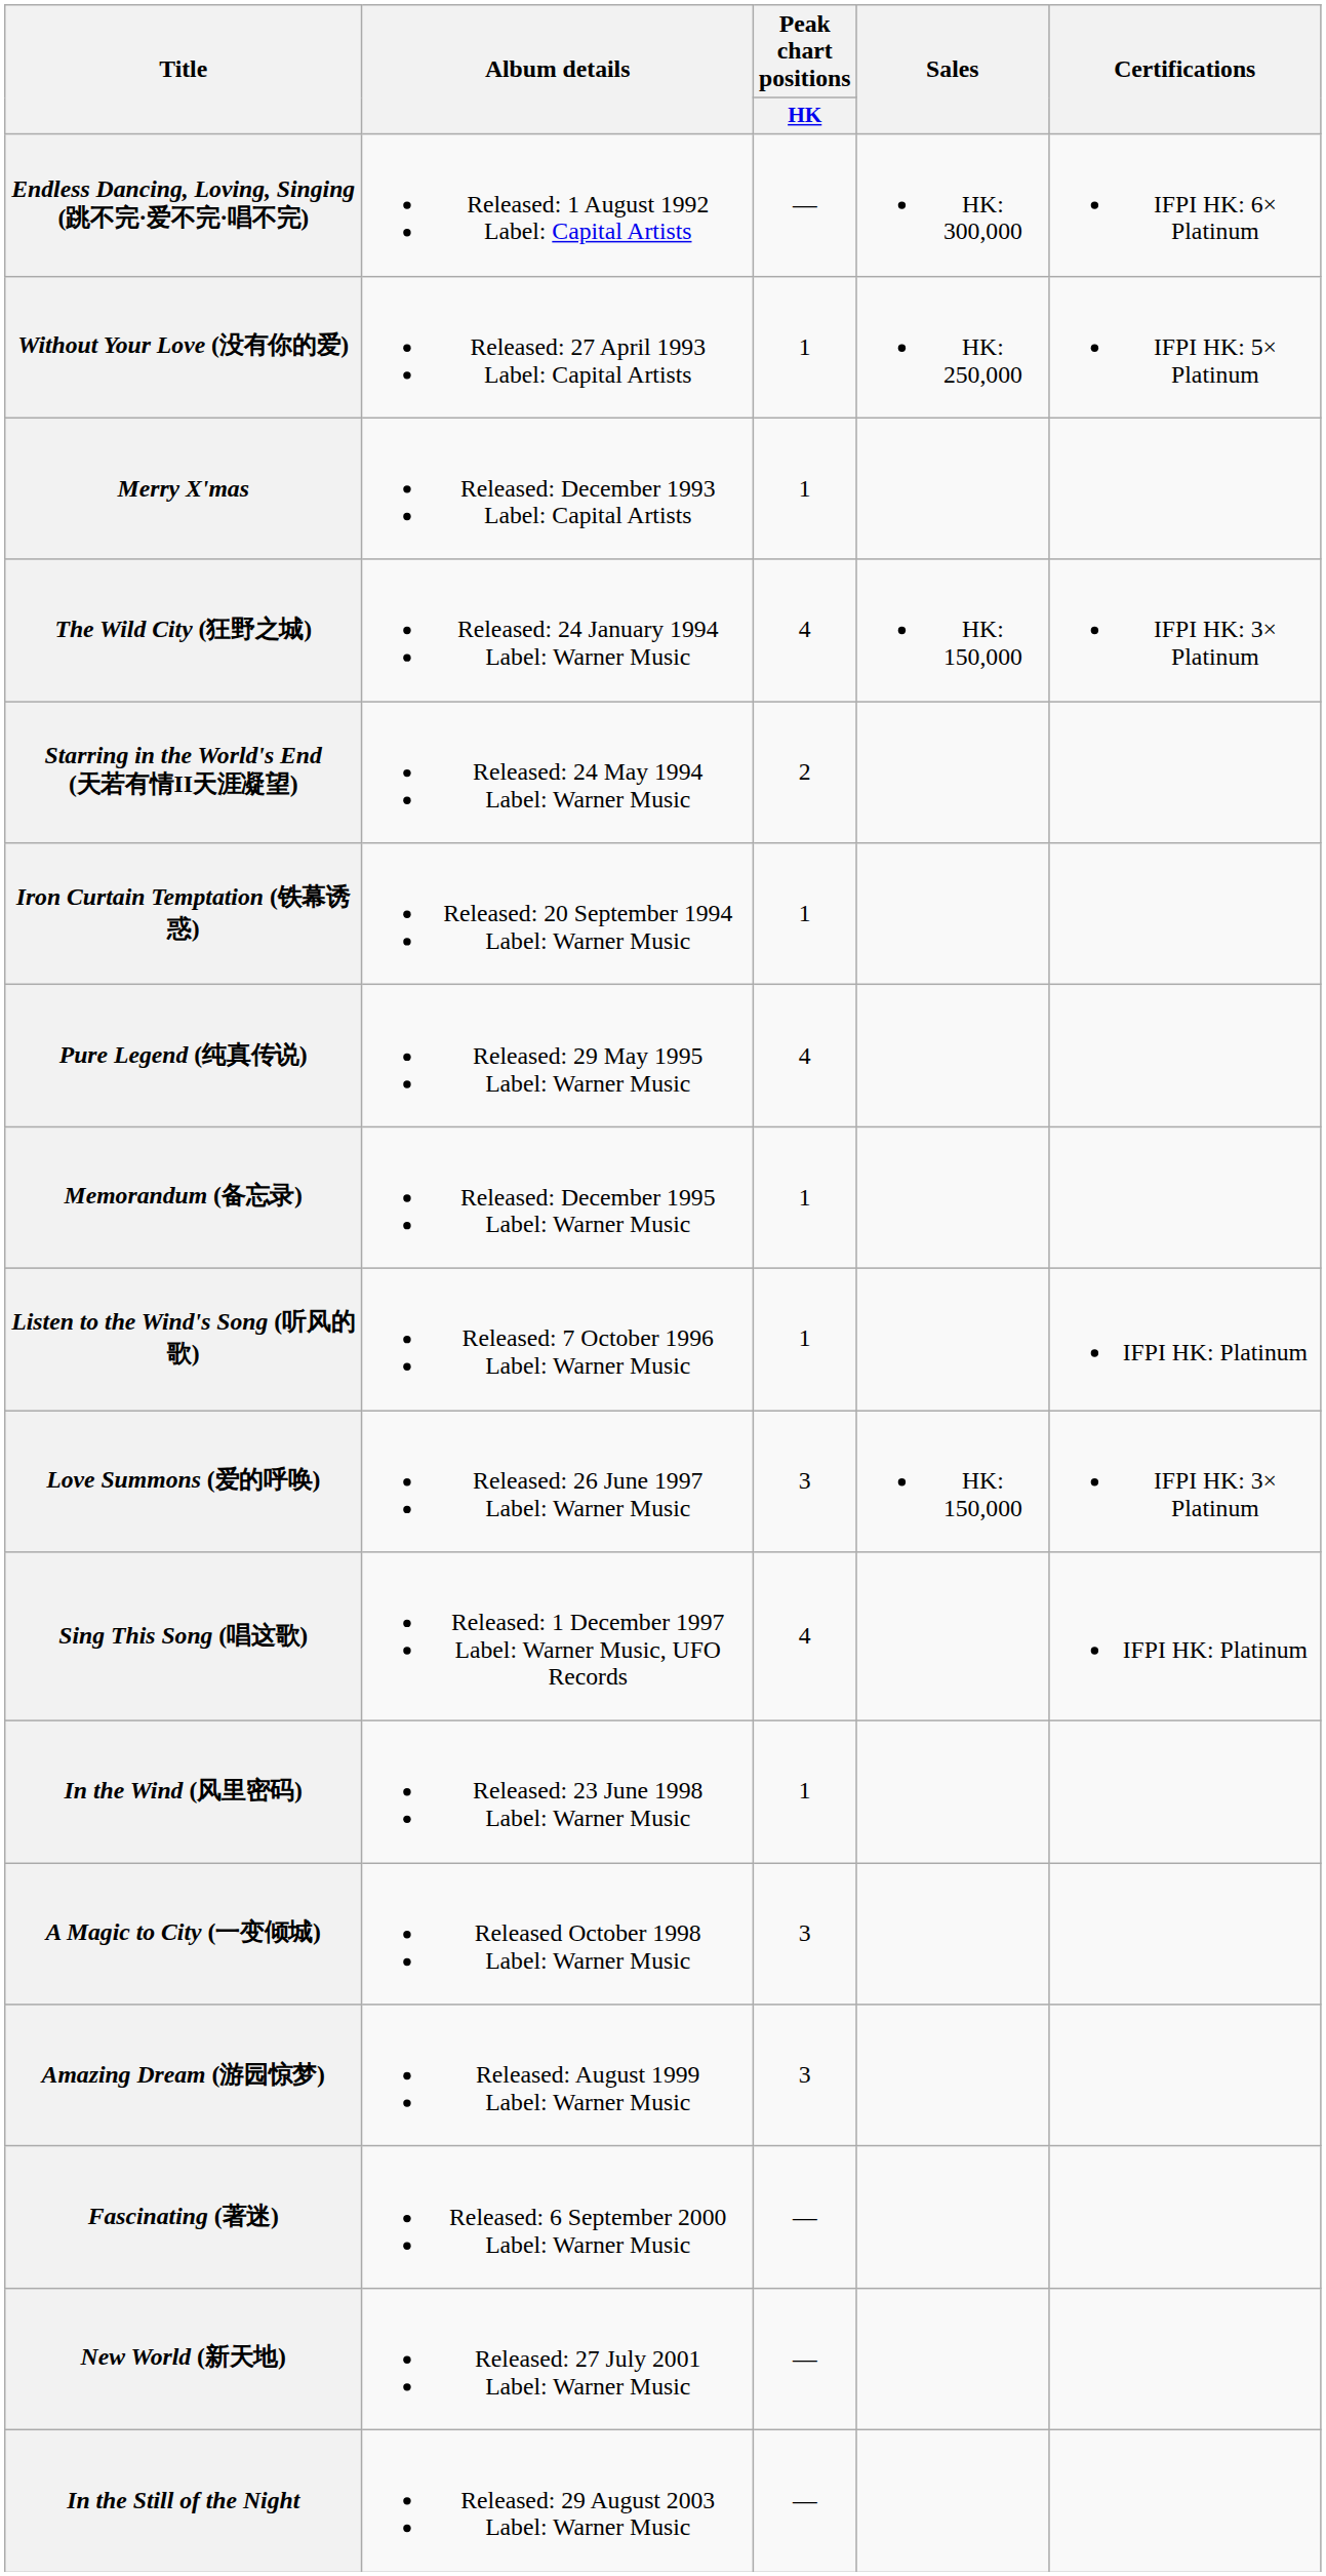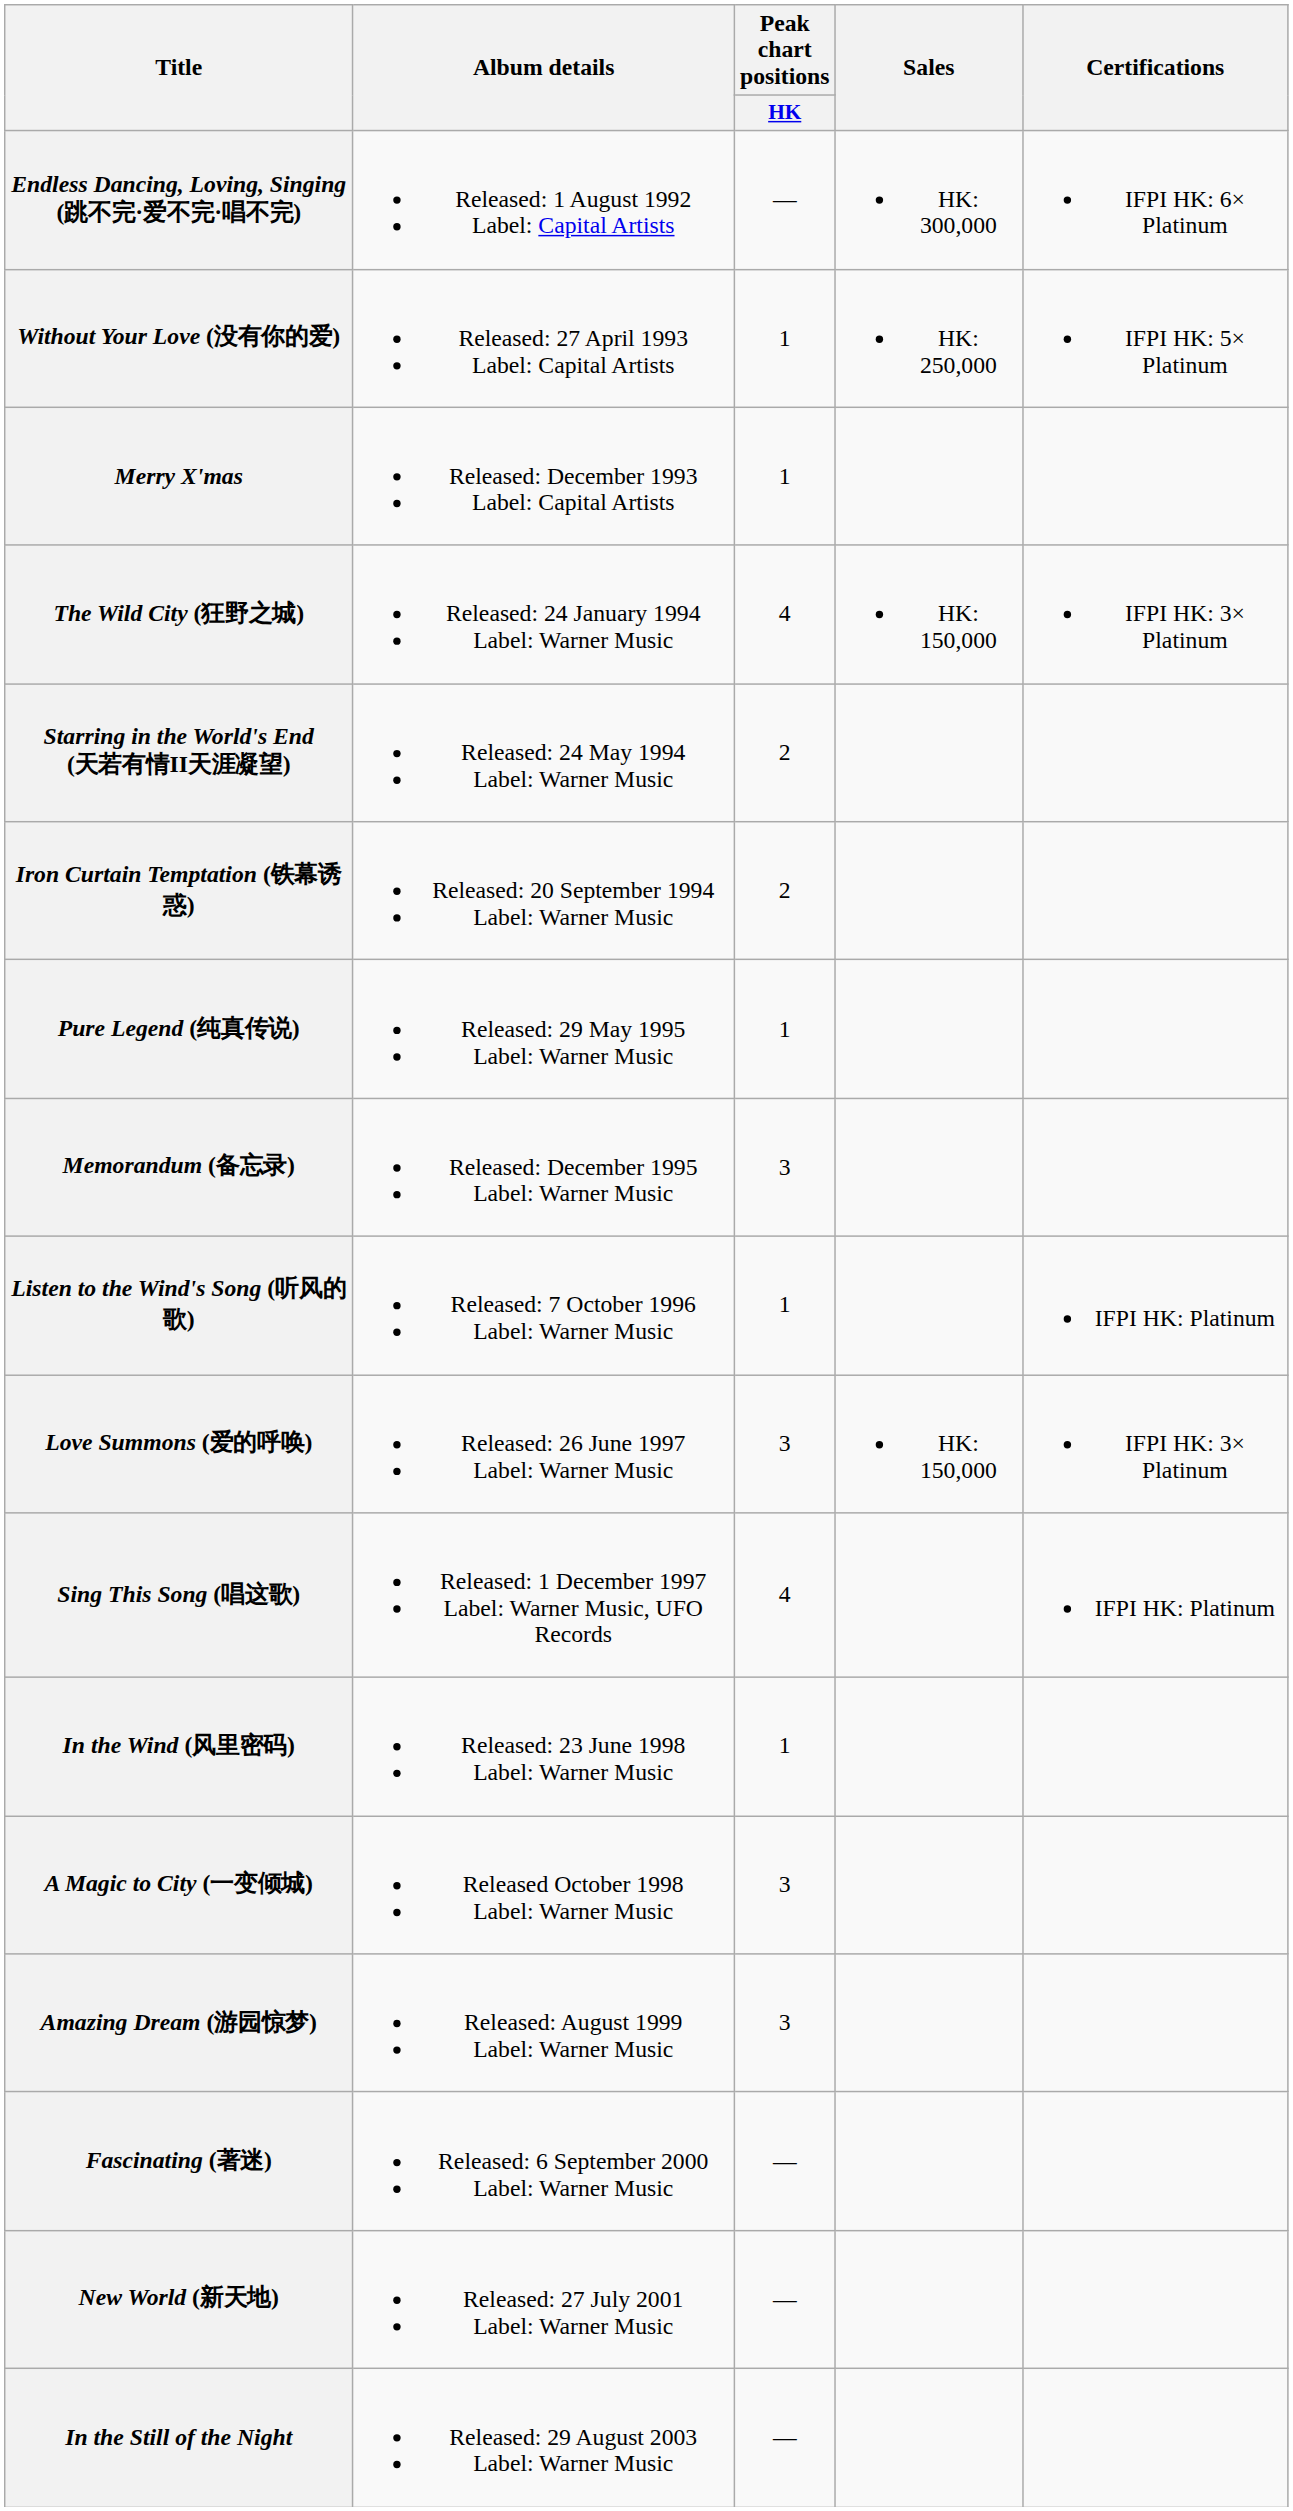 <table class="wikitable plainrowheaders" style="text-align:center;">
 <tr>
 <th rowspan="2">Title</th>
 <th rowspan="2">Album details</th>
 <th>Peak chart positions</th>
 <th rowspan="2">Sales</th>
 <th rowspan="2">Certifications</th>
 </tr>
 <tr>
 <th scope="col" style="width:3em;font-size:90%;"><a href='#'>HK</a><br></th>
 </tr>
 <tr>
 <th scope="row"><em>Endless Dancing, Loving, Singing</em><br>(跳不完·爱不完·唱不完)</th>
 <td><br><ul><li>Released: 1 August 1992</li><li>Label: <a href='#'>Capital Artists</a></li></ul></td>
 <td>—</td>
 <td><br><ul><li>HK: 300,000</li></ul></td>
 <td><br><ul><li>IFPI HK: 6× Platinum</li></ul></td>
 </tr>
 <tr>
 <th scope="row"><em>Without Your Love</em> (没有你的爱)</th>
 <td><br><ul><li>Released: 27 April 1993</li><li>Label: Capital Artists</li></ul></td>
 <td>1</td>
 <td><br><ul><li>HK: 250,000</li></ul></td>
 <td><br><ul><li>IFPI HK: 5× Platinum</li></ul></td>
 </tr>
 <tr>
 <th scope="row"><em>Merry X'mas</em></th>
 <td><br><ul><li>Released: December 1993</li><li>Label: Capital Artists</li></ul></td>
 <td>1</td>
 <td></td>
 <td></td>
 </tr>
 <tr>
 <th scope="row"><em>The Wild City</em> (狂野之城)</th>
 <td><br><ul><li>Released: 24 January 1994</li><li>Label: Warner Music</li></ul></td>
 <td>4</td>
 <td><br><ul><li>HK: 150,000</li></ul></td>
 <td><br><ul><li>IFPI HK: 3× Platinum</li></ul></td>
 </tr>
 <tr>
 <th scope="row"><em>Starring in the World's End</em><br>(天若有情II天涯凝望)</th>
 <td><br><ul><li>Released: 24 May 1994</li><li>Label: Warner Music</li></ul></td>
 <td>2</td>
 <td></td>
 <td></td>
 </tr>
 <tr>
 <th scope="row"><em>Iron Curtain Temptation</em> (铁幕诱惑)</th>
 <td><br><ul><li>Released: 20 September 1994</li><li>Label: Warner Music</li></ul></td>
-<td>1</td>
+<td>2</td>
 <td></td>
 <td></td>
 </tr>
 <tr>
 <th scope="row"><em>Pure Legend</em> (纯真传说)</th>
 <td><br><ul><li>Released: 29 May 1995</li><li>Label: Warner Music</li></ul></td>
-<td>4</td>
+<td>1</td>
 <td></td>
 <td></td>
 </tr>
 <tr>
 <th scope="row"><em>Memorandum</em> (备忘录)</th>
 <td><br><ul><li>Released: December 1995</li><li>Label: Warner Music</li></ul></td>
-<td>1</td>
+<td>3</td>
 <td></td>
 <td></td>
 </tr>
 <tr>
 <th scope="row"><em>Listen to the Wind's Song</em> (听风的歌)</th>
 <td><br><ul><li>Released: 7 October 1996</li><li>Label: Warner Music</li></ul></td>
 <td>1</td>
 <td></td>
 <td><br><ul><li>IFPI HK: Platinum</li></ul></td>
 </tr>
 <tr>
 <th scope="row"><em>Love Summons</em> (爱的呼唤)</th>
 <td><br><ul><li>Released: 26 June 1997</li><li>Label: Warner Music</li></ul></td>
 <td>3</td>
 <td><br><ul><li>HK: 150,000</li></ul></td>
 <td><br><ul><li>IFPI HK: 3× Platinum</li></ul></td>
 </tr>
 <tr>
 <th scope="row"><em>Sing This Song</em> (唱这歌)</th>
 <td><br><ul><li>Released: 1 December 1997</li><li>Label: Warner Music, UFO Records</li></ul></td>
 <td>4</td>
 <td></td>
 <td><br><ul><li>IFPI HK: Platinum</li></ul></td>
 </tr>
 <tr>
 <th scope="row"><em>In the Wind</em> (风里密码)</th>
 <td><br><ul><li>Released: 23 June 1998</li><li>Label: Warner Music</li></ul></td>
 <td>1</td>
 <td></td>
 <td></td>
 </tr>
 <tr>
 <th scope="row"><em>A Magic to City</em> (一变倾城)</th>
 <td><br><ul><li>Released October 1998</li><li>Label: Warner Music</li></ul></td>
 <td>3</td>
 <td></td>
 <td></td>
 </tr>
 <tr>
 <th scope="row"><em>Amazing Dream</em> (游园惊梦)</th>
 <td><br><ul><li>Released: August 1999</li><li>Label: Warner Music</li></ul></td>
 <td>3</td>
 <td></td>
 <td></td>
 </tr>
 <tr>
 <th scope="row"><em>Fascinating</em> (著迷)</th>
 <td><br><ul><li>Released: 6 September 2000</li><li>Label: Warner Music</li></ul></td>
 <td>—</td>
 <td></td>
 <td></td>
 </tr>
 <tr>
 <th scope="row"><em>New World</em> (新天地)</th>
 <td><br><ul><li>Released: 27 July 2001</li><li>Label: Warner Music</li></ul></td>
 <td>—</td>
 <td></td>
 <td></td>
 </tr>
 <tr>
 <th scope="row"><em>In the Still of the Night</em></th>
 <td><br><ul><li>Released: 29 August 2003</li><li>Label: Warner Music</li></ul></td>
 <td>—</td>
 <td></td>
 <td></td>
 </tr>
 </table>
